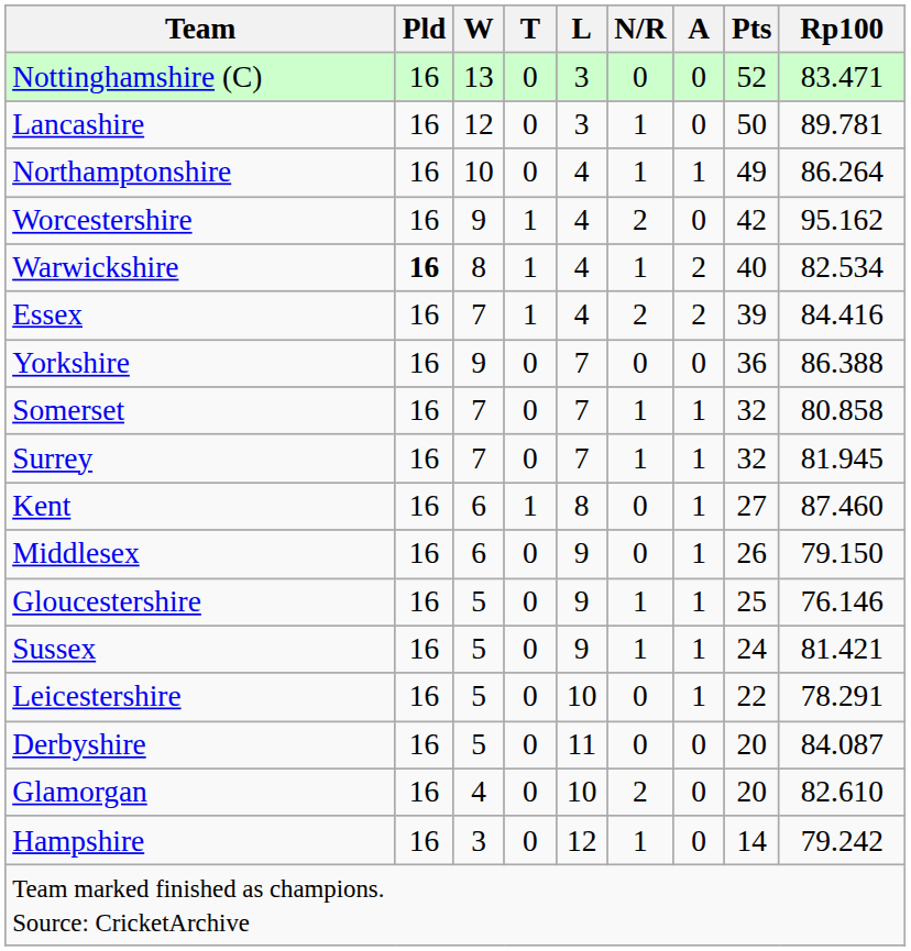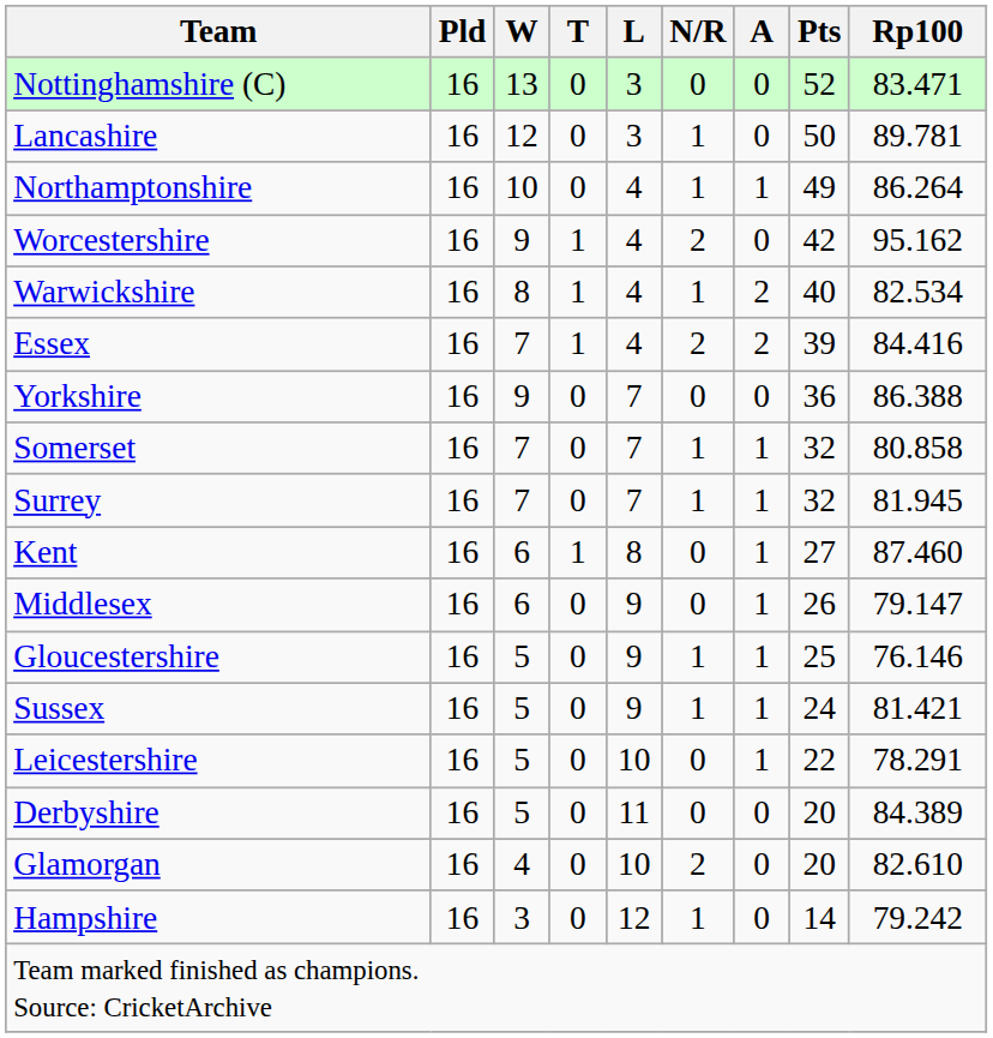 <table class="wikitable" style="text-align: center;">
 <tr>
 <th width=200>Team</th>
 <th width=20>Pld</th>
 <th width=20>W</th>
 <th width=20>T</th>
 <th width=20>L</th>
 <th width=20>N/R</th>
 <th width=20>A</th>
 <th width=20>Pts</th>
 <th width=60>Rp100</th>
 </tr>
 <tr bgcolor="#ccffcc">
 <td align=left><a href='#'>Nottinghamshire</a> (C)</td>
 <td>16</td>
 <td>13</td>
 <td>0</td>
 <td>3</td>
 <td>0</td>
 <td>0</td>
 <td>52</td>
 <td>83.471</td>
 </tr>
 <tr>
 <td align=left><a href='#'>Lancashire</a></td>
 <td>16</td>
 <td>12</td>
 <td>0</td>
 <td>3</td>
 <td>1</td>
 <td>0</td>
 <td>50</td>
 <td>89.781</td>
 </tr>
 <tr>
 <td align=left><a href='#'>Northamptonshire</a></td>
 <td>16</td>
 <td>10</td>
 <td>0</td>
 <td>4</td>
 <td>1</td>
 <td>1</td>
 <td>49</td>
 <td>86.264</td>
 </tr>
 <tr>
 <td align=left><a href='#'>Worcestershire</a></td>
 <td>16</td>
 <td>9</td>
 <td>1</td>
 <td>4</td>
 <td>2</td>
 <td>0</td>
 <td>42</td>
 <td>95.162</td>
 </tr>
 <tr>
 <td align=left><a href='#'>Warwickshire</a></td>
-<td><strong>16</strong></td>
+<td>16</td>
 <td>8</td>
 <td>1</td>
 <td>4</td>
 <td>1</td>
 <td>2</td>
 <td>40</td>
 <td>82.534</td>
 </tr>
 <tr>
 <td align=left><a href='#'>Essex</a></td>
 <td>16</td>
 <td>7</td>
 <td>1</td>
 <td>4</td>
 <td>2</td>
 <td>2</td>
 <td>39</td>
 <td>84.416</td>
 </tr>
 <tr>
 <td align=left><a href='#'>Yorkshire</a></td>
 <td>16</td>
 <td>9</td>
 <td>0</td>
 <td>7</td>
 <td>0</td>
 <td>0</td>
 <td>36</td>
 <td>86.388</td>
 </tr>
 <tr>
 <td align=left><a href='#'>Somerset</a></td>
 <td>16</td>
 <td>7</td>
 <td>0</td>
 <td>7</td>
 <td>1</td>
 <td>1</td>
 <td>32</td>
 <td>80.858</td>
 </tr>
 <tr>
 <td align=left><a href='#'>Surrey</a></td>
 <td>16</td>
 <td>7</td>
 <td>0</td>
 <td>7</td>
 <td>1</td>
 <td>1</td>
 <td>32</td>
 <td>81.945</td>
 </tr>
 <tr>
 <td align=left><a href='#'>Kent</a></td>
 <td>16</td>
 <td>6</td>
 <td>1</td>
 <td>8</td>
 <td>0</td>
 <td>1</td>
 <td>27</td>
 <td>87.460</td>
 </tr>
 <tr>
 <td align=left><a href='#'>Middlesex</a></td>
 <td>16</td>
 <td>6</td>
 <td>0</td>
 <td>9</td>
 <td>0</td>
 <td>1</td>
 <td>26</td>
-<td>79.150</td>
+<td>79.147</td>
 </tr>
 <tr>
 <td align=left><a href='#'>Gloucestershire</a></td>
 <td>16</td>
 <td>5</td>
 <td>0</td>
 <td>9</td>
 <td>1</td>
 <td>1</td>
 <td>25</td>
 <td>76.146</td>
 </tr>
 <tr>
 <td align=left><a href='#'>Sussex</a></td>
 <td>16</td>
 <td>5</td>
 <td>0</td>
 <td>9</td>
 <td>1</td>
 <td>1</td>
 <td>24</td>
 <td>81.421</td>
 </tr>
 <tr>
 <td align=left><a href='#'>Leicestershire</a></td>
 <td>16</td>
 <td>5</td>
 <td>0</td>
 <td>10</td>
 <td>0</td>
 <td>1</td>
 <td>22</td>
 <td>78.291</td>
 </tr>
 <tr>
 <td align=left><a href='#'>Derbyshire</a></td>
 <td>16</td>
 <td>5</td>
 <td>0</td>
 <td>11</td>
 <td>0</td>
 <td>0</td>
 <td>20</td>
-<td>84.087</td>
+<td>84.389</td>
 </tr>
 <tr>
 <td align=left><a href='#'>Glamorgan</a></td>
 <td>16</td>
 <td>4</td>
 <td>0</td>
 <td>10</td>
 <td>2</td>
 <td>0</td>
 <td>20</td>
 <td>82.610</td>
 </tr>
 <tr>
 <td align=left><a href='#'>Hampshire</a></td>
 <td>16</td>
 <td>3</td>
 <td>0</td>
 <td>12</td>
 <td>1</td>
 <td>0</td>
 <td>14</td>
 <td>79.242</td>
 </tr>
 <tr>
 <td colspan="9" align="left"><small>Team marked  finished as champions.<br>Source: CricketArchive</small></td>
 </tr>
 </table>
